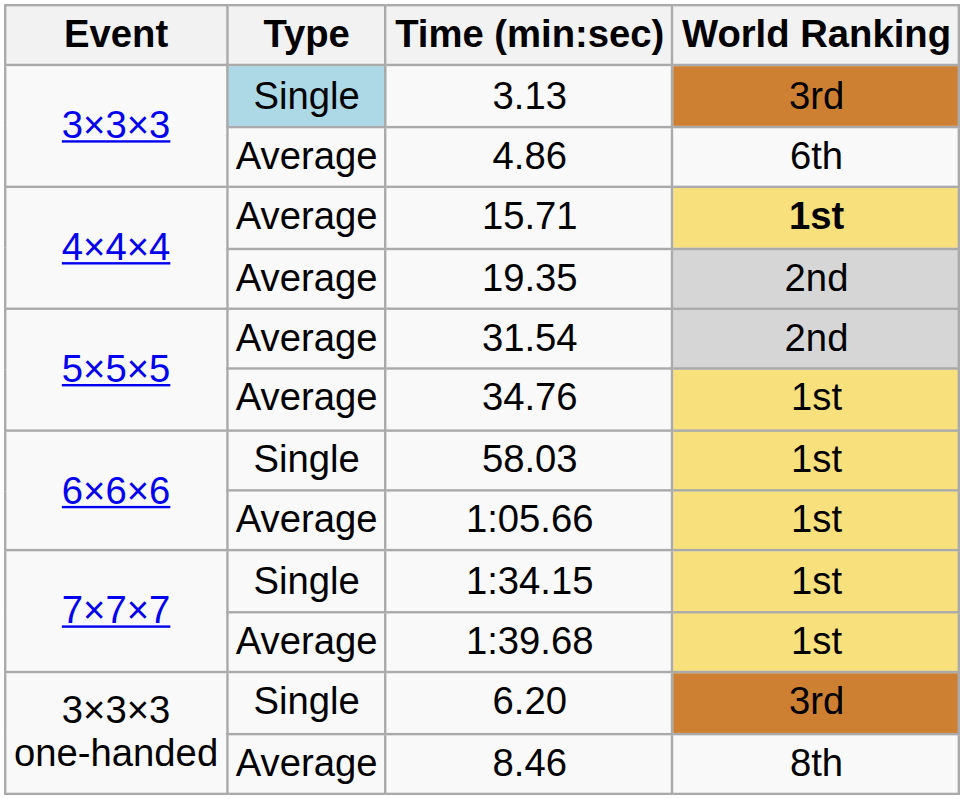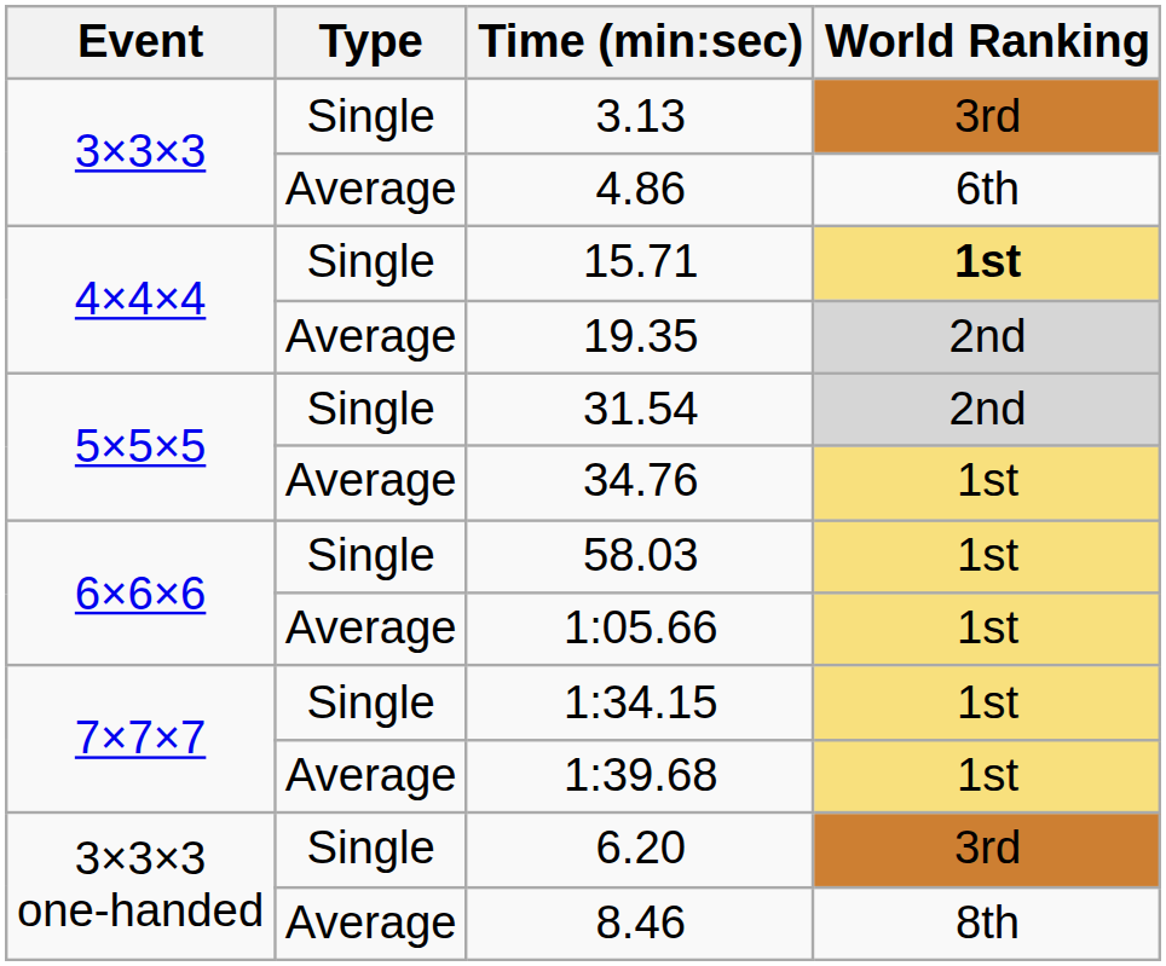 <table class="wikitable">
 <tr>
 <th>Event</th>
 <th>Type</th>
 <th>Time (min:sec)</th>
 <th>World Ranking</th>
 </tr>
 <tr>
 <td rowspan="2" align="center"><a href='#'>3×3×3</a></td>
-<td align="center" style="background: lightblue;">Single</td>
+<td align="center">Single</td>
 <td align="center">3.13</td>
 <td align="center" style="background: #CD7F32;">3rd</td>
 </tr>
 <tr>
 <td align="center">Average</td>
 <td align="center">4.86</td>
 <td align="center">6th</td>
 </tr>
 <tr>
 <td rowspan="2" align="center"><a href='#'>4×4×4</a></td>
-<td align="center">Average</td>
+<td align="center">Single</td>
 <td align="center">15.71</td>
 <td align="center" style="background: #f8e07d;"><strong>1st</strong></td>
 </tr>
 <tr>
 <td align="center">Average</td>
 <td align="center">19.35</td>
 <td align="center" style="background: #d6d6d6;">2nd</td>
 </tr>
 <tr>
 <td rowspan="2" align="center"><a href='#'>5×5×5</a></td>
-<td align="center">Average</td>
+<td align="center">Single</td>
 <td align="center">31.54</td>
 <td align="center" style="background: #d6d6d6;">2nd</td>
 </tr>
 <tr>
 <td align="center">Average</td>
 <td align="center">34.76</td>
 <td align="center" style="background: #f8e07d;">1st</td>
 </tr>
 <tr>
 <td rowspan="2" align="center"><a href='#'>6×6×6</a></td>
 <td align="center">Single</td>
 <td align="center">58.03</td>
 <td align="center" style="background: #f8e07d;">1st</td>
 </tr>
 <tr>
 <td align="center">Average</td>
 <td align="center">1:05.66</td>
 <td align="center" style="background: #f8e07d;">1st</td>
 </tr>
 <tr>
 <td rowspan="2" align="center"><a href='#'>7×7×7</a></td>
 <td align="center">Single</td>
 <td align="center">1:34.15</td>
 <td align="center" style="background: #f8e07d;">1st</td>
 </tr>
 <tr>
 <td align="center">Average</td>
 <td align="center">1:39.68</td>
 <td align="center" style="background: #f8e07d;">1st</td>
 </tr>
 <tr>
 <td rowspan="2" align="center">3×3×3<br>one-handed</td>
 <td align="center">Single</td>
 <td align="center">6.20</td>
 <td align="center"  style="background: #CD7F32;">3rd</td>
 </tr>
 <tr>
 <td align="center">Average</td>
 <td align="center">8.46</td>
 <td align="center">8th</td>
 </tr>
 </table>
